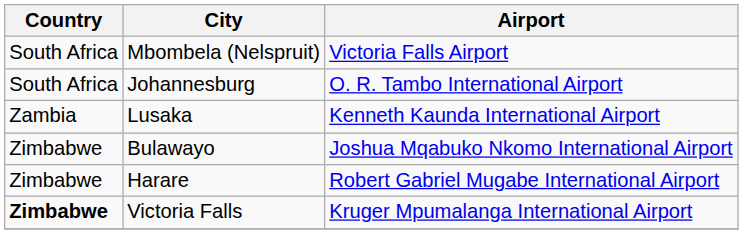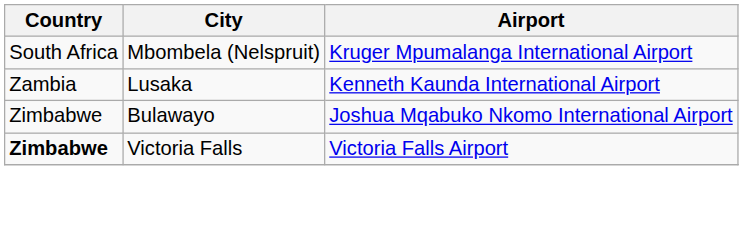 <table class="sortable wikitable">
 <tr>
 <th>Country</th>
 <th>City</th>
 <th>Airport</th>
 </tr>
 <tr>
 <td>South Africa</td>
 <td>Mbombela (Nelspruit)</td>
-<td><a href='#'>Victoria Falls Airport</a></td>
-</tr>
-<tr>
-<td>South Africa</td>
-<td>Johannesburg</td>
-<td><a href='#'>O. R. Tambo International Airport</a></td>
+<td><a href='#'>Kruger Mpumalanga International Airport</a></td>
 </tr>
 <tr>
 <td>Zambia</td>
 <td>Lusaka</td>
 <td><a href='#'>Kenneth Kaunda International Airport</a></td>
 </tr>
 <tr>
 <td>Zimbabwe</td>
 <td>Bulawayo</td>
 <td><a href='#'>Joshua Mqabuko Nkomo International Airport</a></td>
 </tr>
 <tr>
-<td>Zimbabwe</td>
-<td>Harare</td>
-<td><a href='#'>Robert Gabriel Mugabe International Airport</a></td>
-</tr>
-<tr>
 <td><strong>Zimbabwe</strong></td>
 <td>Victoria Falls</td>
-<td><a href='#'>Kruger Mpumalanga International Airport</a></td>
+<td><a href='#'>Victoria Falls Airport</a></td>
 </tr>
 <tr>
 </tr>
 </table>
